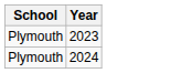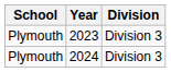 <table class="wikitable">
 <tr>
 <th>School</th>
 <th>Year</th>
+<th>Division</th>
 </tr>
 <tr>
 <td>Plymouth</td>
 <td>2023</td>
+<td>Division 3</td>
 </tr>
 <tr>
 <td>Plymouth</td>
 <td>2024</td>
+<td>Division 3</td>
 </tr>
 </table>
